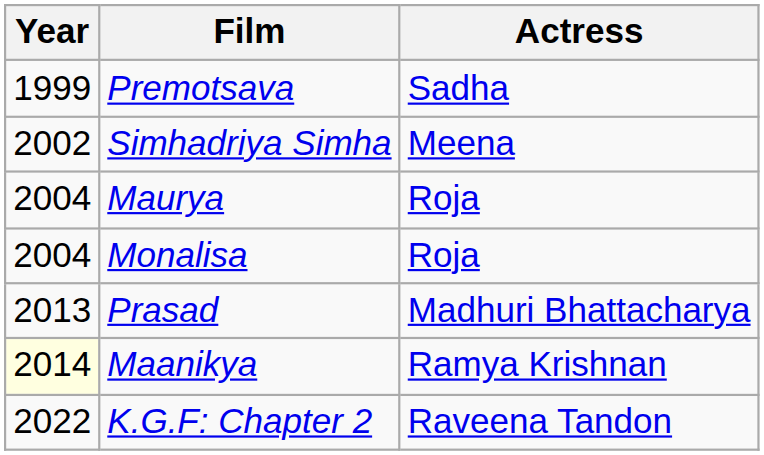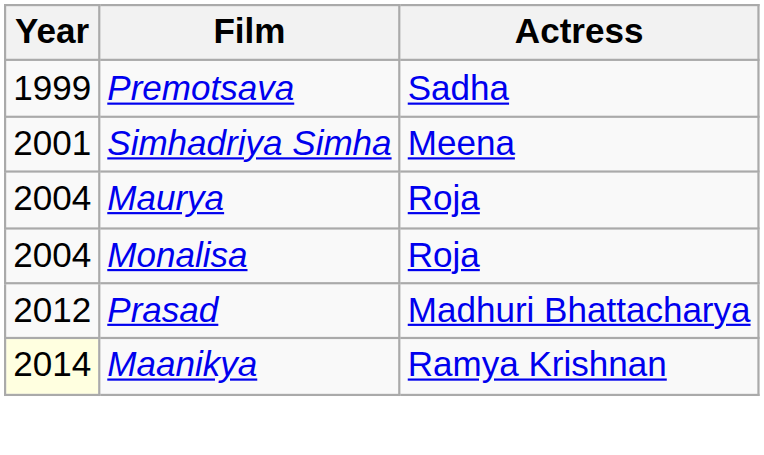 <table class="wikitable sortable">
 <tr>
 <th>Year</th>
 <th>Film</th>
 <th>Actress</th>
 </tr>
 <tr>
 <td>1999</td>
 <td><em><a href='#'>Premotsava</a></em></td>
 <td><a href='#'>Sadha</a></td>
 </tr>
 <tr>
-<td>2002</td>
+<td>2001</td>
 <td><em><a href='#'>Simhadriya Simha</a></em></td>
 <td><a href='#'>Meena</a></td>
 </tr>
 <tr>
 <td>2004</td>
 <td><em><a href='#'>Maurya</a></em></td>
 <td><a href='#'>Roja</a></td>
 </tr>
 <tr>
 <td>2004</td>
 <td><em><a href='#'>Monalisa</a></em></td>
 <td><a href='#'>Roja</a></td>
 </tr>
 <tr>
-<td>2013</td>
+<td>2012</td>
 <td><em><a href='#'>Prasad</a></em></td>
 <td><a href='#'>Madhuri Bhattacharya</a></td>
 </tr>
 <tr>
 <td style="background: lightyellow;">2014</td>
 <td><em><a href='#'>Maanikya</a></em></td>
 <td><a href='#'>Ramya Krishnan</a></td>
 </tr>
-<tr>
-<td>2022</td>
-<td><em><a href='#'>K.G.F: Chapter 2</a></em></td>
-<td><a href='#'>Raveena Tandon</a></td>
-</tr>
 </table>
